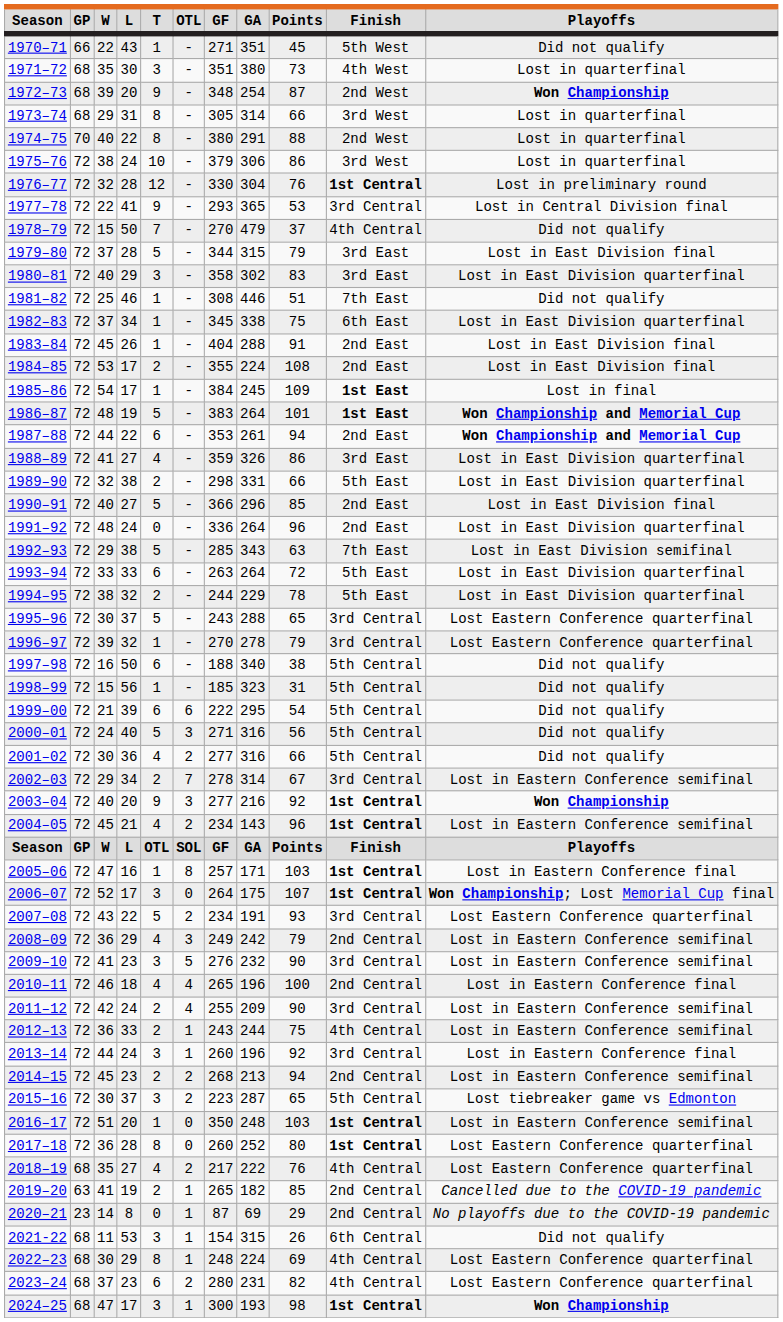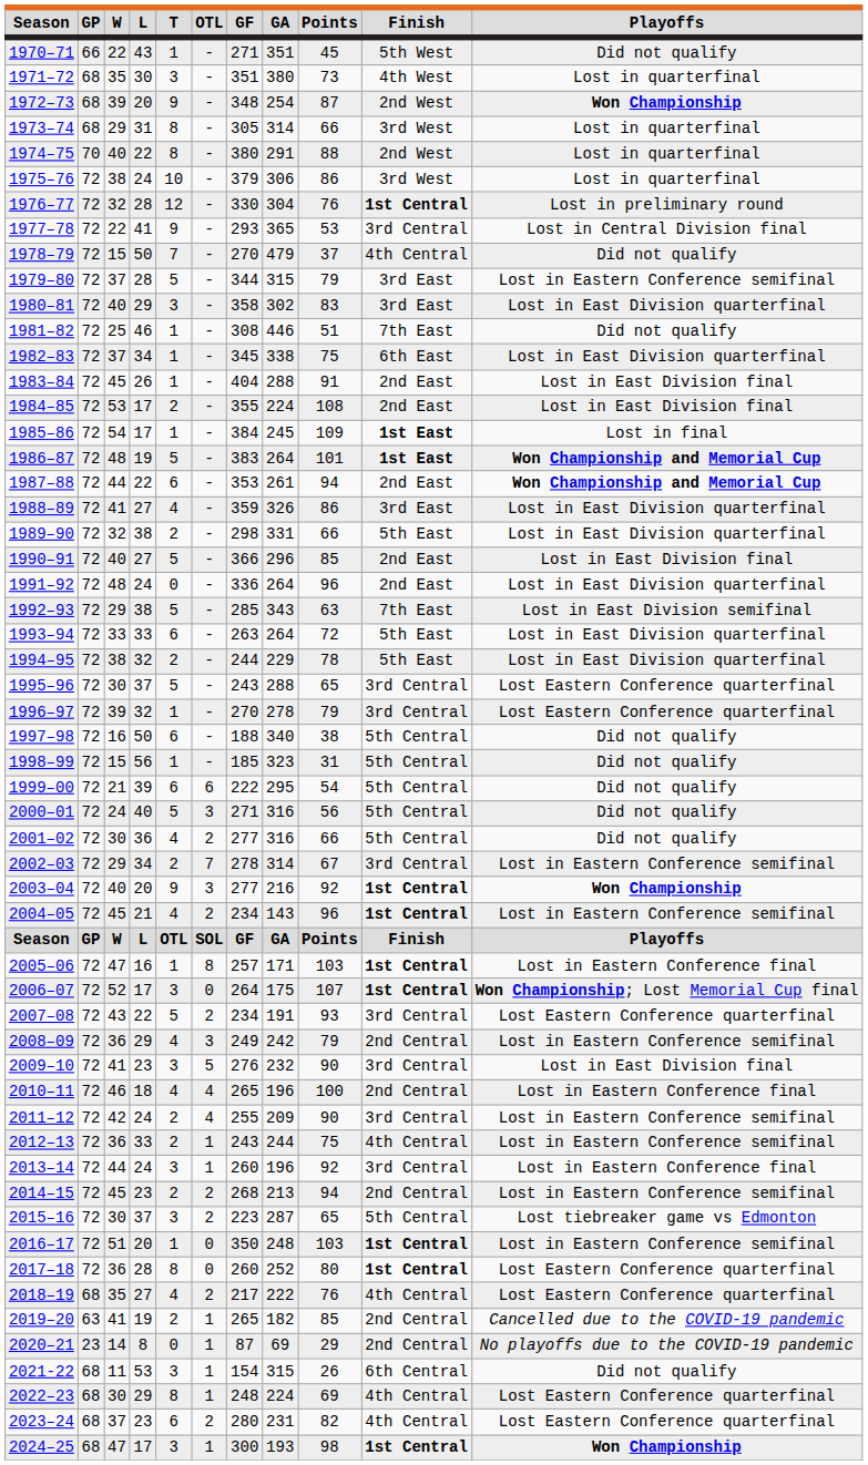 <table class="wikitable" style="text-align:center">
 <tr style="background:#dddddd; border-top:#E56B1F 5px solid; border-bottom:#231F20 5px solid;">
 <td><strong>Season</strong></td>
 <td><strong>GP </strong></td>
 <td><strong> W </strong></td>
 <td><strong> L </strong></td>
 <td><strong> T </strong></td>
 <td><strong>OTL</strong></td>
 <td><strong>GF </strong></td>
 <td><strong>GA </strong></td>
 <td><strong>Points</strong></td>
 <td><strong>Finish</strong></td>
 <td><strong>Playoffs</strong></td>
 </tr>
 <tr align="center" bgcolor="#eeeeee">
 <td><a href='#'>1970–71</a></td>
 <td>66</td>
 <td>22</td>
 <td>43</td>
 <td>1</td>
 <td>-</td>
 <td>271</td>
 <td>351</td>
 <td>45</td>
 <td>5th West</td>
 <td>Did not qualify</td>
 </tr>
 <tr align="center">
 <td><a href='#'>1971–72</a></td>
 <td>68</td>
 <td>35</td>
 <td>30</td>
 <td>3</td>
 <td>-</td>
 <td>351</td>
 <td>380</td>
 <td>73</td>
 <td>4th West</td>
 <td>Lost in quarterfinal</td>
 </tr>
 <tr align="center" bgcolor="#eeeeee">
 <td><a href='#'>1972–73</a></td>
 <td>68</td>
 <td>39</td>
 <td>20</td>
 <td>9</td>
 <td>-</td>
 <td>348</td>
 <td>254</td>
 <td>87</td>
 <td>2nd West</td>
 <td><strong>Won <a href='#'>Championship</a></strong></td>
 </tr>
 <tr align="center">
 <td><a href='#'>1973–74</a></td>
 <td>68</td>
 <td>29</td>
 <td>31</td>
 <td>8</td>
 <td>-</td>
 <td>305</td>
 <td>314</td>
 <td>66</td>
 <td>3rd West</td>
 <td>Lost in quarterfinal</td>
 </tr>
 <tr align="center" bgcolor="#eeeeee">
 <td><a href='#'>1974–75</a></td>
 <td>70</td>
 <td>40</td>
 <td>22</td>
 <td>8</td>
 <td>-</td>
 <td>380</td>
 <td>291</td>
 <td>88</td>
 <td>2nd West</td>
 <td>Lost in quarterfinal</td>
 </tr>
 <tr align="center">
 <td><a href='#'>1975–76</a></td>
 <td>72</td>
 <td>38</td>
 <td>24</td>
 <td>10</td>
 <td>-</td>
 <td>379</td>
 <td>306</td>
 <td>86</td>
 <td>3rd West</td>
 <td>Lost in quarterfinal</td>
 </tr>
 <tr align="center" bgcolor="#eeeeee">
 <td><a href='#'>1976–77</a></td>
 <td>72</td>
 <td>32</td>
 <td>28</td>
 <td>12</td>
 <td>-</td>
 <td>330</td>
 <td>304</td>
 <td>76</td>
 <td><strong>1st Central</strong></td>
 <td>Lost in preliminary round</td>
 </tr>
 <tr align="center">
 <td><a href='#'>1977–78</a></td>
 <td>72</td>
 <td>22</td>
 <td>41</td>
 <td>9</td>
 <td>-</td>
 <td>293</td>
 <td>365</td>
 <td>53</td>
 <td>3rd Central</td>
 <td>Lost in Central Division final</td>
 </tr>
 <tr align="center" bgcolor="#eeeeee">
 <td><a href='#'>1978–79</a></td>
 <td>72</td>
 <td>15</td>
 <td>50</td>
 <td>7</td>
 <td>-</td>
 <td>270</td>
 <td>479</td>
 <td>37</td>
 <td>4th Central</td>
 <td>Did not qualify</td>
 </tr>
 <tr align="center">
 <td><a href='#'>1979–80</a></td>
 <td>72</td>
 <td>37</td>
 <td>28</td>
 <td>5</td>
 <td>-</td>
 <td>344</td>
 <td>315</td>
 <td>79</td>
 <td>3rd East</td>
-<td>Lost in East Division final</td>
+<td>Lost in Eastern Conference semifinal</td>
 </tr>
 <tr align="center" bgcolor="#eeeeee">
 <td><a href='#'>1980–81</a></td>
 <td>72</td>
 <td>40</td>
 <td>29</td>
 <td>3</td>
 <td>-</td>
 <td>358</td>
 <td>302</td>
 <td>83</td>
 <td>3rd East</td>
 <td>Lost in East Division quarterfinal</td>
 </tr>
 <tr align="center">
 <td><a href='#'>1981–82</a></td>
 <td>72</td>
 <td>25</td>
 <td>46</td>
 <td>1</td>
 <td>-</td>
 <td>308</td>
 <td>446</td>
 <td>51</td>
 <td>7th East</td>
 <td>Did not qualify</td>
 </tr>
 <tr align="center" bgcolor="#eeeeee">
 <td><a href='#'>1982–83</a></td>
 <td>72</td>
 <td>37</td>
 <td>34</td>
 <td>1</td>
 <td>-</td>
 <td>345</td>
 <td>338</td>
 <td>75</td>
 <td>6th East</td>
 <td>Lost in East Division quarterfinal</td>
 </tr>
 <tr align="center">
 <td><a href='#'>1983–84</a></td>
 <td>72</td>
 <td>45</td>
 <td>26</td>
 <td>1</td>
 <td>-</td>
 <td>404</td>
 <td>288</td>
 <td>91</td>
 <td>2nd East</td>
 <td>Lost in East Division final</td>
 </tr>
 <tr align="center" bgcolor="#eeeeee">
 <td><a href='#'>1984–85</a></td>
 <td>72</td>
 <td>53</td>
 <td>17</td>
 <td>2</td>
 <td>-</td>
 <td>355</td>
 <td>224</td>
 <td>108</td>
 <td>2nd East</td>
 <td>Lost in East Division final</td>
 </tr>
 <tr align="center">
 <td><a href='#'>1985–86</a></td>
 <td>72</td>
 <td>54</td>
 <td>17</td>
 <td>1</td>
 <td>-</td>
 <td>384</td>
 <td>245</td>
 <td>109</td>
 <td><strong>1st East</strong></td>
 <td>Lost in final</td>
 </tr>
 <tr align="center" bgcolor="#eeeeee">
 <td><a href='#'>1986–87</a></td>
 <td>72</td>
 <td>48</td>
 <td>19</td>
 <td>5</td>
 <td>-</td>
 <td>383</td>
 <td>264</td>
 <td>101</td>
 <td><strong>1st East</strong></td>
 <td><strong>Won <a href='#'>Championship</a> and <a href='#'>Memorial Cup</a></strong></td>
 </tr>
 <tr align="center">
 <td><a href='#'>1987–88</a></td>
 <td>72</td>
 <td>44</td>
 <td>22</td>
 <td>6</td>
 <td>-</td>
 <td>353</td>
 <td>261</td>
 <td>94</td>
 <td>2nd East</td>
 <td><strong>Won <a href='#'>Championship</a> and <a href='#'>Memorial Cup</a></strong></td>
 </tr>
 <tr align="center" bgcolor="#eeeeee">
 <td><a href='#'>1988–89</a></td>
 <td>72</td>
 <td>41</td>
 <td>27</td>
 <td>4</td>
 <td>-</td>
 <td>359</td>
 <td>326</td>
 <td>86</td>
 <td>3rd East</td>
 <td>Lost in East Division quarterfinal</td>
 </tr>
 <tr align="center">
 <td><a href='#'>1989–90</a></td>
 <td>72</td>
 <td>32</td>
 <td>38</td>
 <td>2</td>
 <td>-</td>
 <td>298</td>
 <td>331</td>
 <td>66</td>
 <td>5th East</td>
 <td>Lost in East Division quarterfinal</td>
 </tr>
 <tr align="center" bgcolor="#eeeeee">
 <td><a href='#'>1990–91</a></td>
 <td>72</td>
 <td>40</td>
 <td>27</td>
 <td>5</td>
 <td>-</td>
 <td>366</td>
 <td>296</td>
 <td>85</td>
 <td>2nd East</td>
 <td>Lost in East Division final</td>
 </tr>
 <tr align="center">
 <td><a href='#'>1991–92</a></td>
 <td>72</td>
 <td>48</td>
 <td>24</td>
 <td>0</td>
 <td>-</td>
 <td>336</td>
 <td>264</td>
 <td>96</td>
 <td>2nd East</td>
 <td>Lost in East Division quarterfinal</td>
 </tr>
 <tr align="center" bgcolor="#eeeeee">
 <td><a href='#'>1992–93</a></td>
 <td>72</td>
 <td>29</td>
 <td>38</td>
 <td>5</td>
 <td>-</td>
 <td>285</td>
 <td>343</td>
 <td>63</td>
 <td>7th East</td>
 <td>Lost in East Division semifinal</td>
 </tr>
 <tr align="center">
 <td><a href='#'>1993–94</a></td>
 <td>72</td>
 <td>33</td>
 <td>33</td>
 <td>6</td>
 <td>-</td>
 <td>263</td>
 <td>264</td>
 <td>72</td>
 <td>5th East</td>
 <td>Lost in East Division quarterfinal</td>
 </tr>
 <tr align="center" bgcolor="#eeeeee">
 <td><a href='#'>1994–95</a></td>
 <td>72</td>
 <td>38</td>
 <td>32</td>
 <td>2</td>
 <td>-</td>
 <td>244</td>
 <td>229</td>
 <td>78</td>
 <td>5th East</td>
 <td>Lost in East Division quarterfinal</td>
 </tr>
 <tr align="center">
 <td><a href='#'>1995–96</a></td>
 <td>72</td>
 <td>30</td>
 <td>37</td>
 <td>5</td>
 <td>-</td>
 <td>243</td>
 <td>288</td>
 <td>65</td>
 <td>3rd Central</td>
 <td>Lost Eastern Conference quarterfinal</td>
 </tr>
 <tr align="center" bgcolor="#eeeeee">
 <td><a href='#'>1996–97</a></td>
 <td>72</td>
 <td>39</td>
 <td>32</td>
 <td>1</td>
 <td>-</td>
 <td>270</td>
 <td>278</td>
 <td>79</td>
 <td>3rd Central</td>
 <td>Lost Eastern Conference quarterfinal</td>
 </tr>
 <tr align="center">
 <td><a href='#'>1997–98</a></td>
 <td>72</td>
 <td>16</td>
 <td>50</td>
 <td>6</td>
 <td>-</td>
 <td>188</td>
 <td>340</td>
 <td>38</td>
 <td>5th Central</td>
 <td>Did not qualify</td>
 </tr>
 <tr align="center" bgcolor="#eeeeee">
 <td><a href='#'>1998–99</a></td>
 <td>72</td>
 <td>15</td>
 <td>56</td>
 <td>1</td>
 <td>-</td>
 <td>185</td>
 <td>323</td>
 <td>31</td>
 <td>5th Central</td>
 <td>Did not qualify</td>
 </tr>
 <tr align="center">
 <td><a href='#'>1999–00</a></td>
 <td>72</td>
 <td>21</td>
 <td>39</td>
 <td>6</td>
 <td>6</td>
 <td>222</td>
 <td>295</td>
 <td>54</td>
 <td>5th Central</td>
 <td>Did not qualify</td>
 </tr>
 <tr align="center" bgcolor="#eeeeee">
 <td><a href='#'>2000–01</a></td>
 <td>72</td>
 <td>24</td>
 <td>40</td>
 <td>5</td>
 <td>3</td>
 <td>271</td>
 <td>316</td>
 <td>56</td>
 <td>5th Central</td>
 <td>Did not qualify</td>
 </tr>
 <tr align="center">
 <td><a href='#'>2001–02</a></td>
 <td>72</td>
 <td>30</td>
 <td>36</td>
 <td>4</td>
 <td>2</td>
 <td>277</td>
 <td>316</td>
 <td>66</td>
 <td>5th Central</td>
 <td>Did not qualify</td>
 </tr>
 <tr align="center" bgcolor="#eeeeee">
 <td><a href='#'>2002–03</a></td>
 <td>72</td>
 <td>29</td>
 <td>34</td>
 <td>2</td>
 <td>7</td>
 <td>278</td>
 <td>314</td>
 <td>67</td>
 <td>3rd Central</td>
 <td>Lost in Eastern Conference semifinal</td>
 </tr>
 <tr align="center">
 <td><a href='#'>2003–04</a></td>
 <td>72</td>
 <td>40</td>
 <td>20</td>
 <td>9</td>
 <td>3</td>
 <td>277</td>
 <td>216</td>
 <td>92</td>
 <td><strong>1st Central</strong></td>
 <td><strong>Won <a href='#'>Championship</a></strong></td>
 </tr>
 <tr align="center" bgcolor="#eeeeee">
 <td><a href='#'>2004–05</a></td>
 <td>72</td>
 <td>45</td>
 <td>21</td>
 <td>4</td>
 <td>2</td>
 <td>234</td>
 <td>143</td>
 <td>96</td>
 <td><strong>1st Central</strong></td>
 <td>Lost in Eastern Conference semifinal</td>
 </tr>
 <tr align="center"  bgcolor="#dddddd">
 <td><strong>Season</strong></td>
 <td><strong>GP </strong></td>
 <td><strong> W </strong></td>
 <td><strong> L </strong></td>
 <td><strong> OTL </strong></td>
 <td><strong>SOL</strong></td>
 <td><strong>GF </strong></td>
 <td><strong>GA </strong></td>
 <td><strong>Points</strong></td>
 <td><strong>Finish</strong></td>
 <td><strong>Playoffs</strong></td>
 </tr>
 <tr align="center">
 <td><a href='#'>2005–06</a></td>
 <td>72</td>
 <td>47</td>
 <td>16</td>
 <td>1</td>
 <td>8</td>
 <td>257</td>
 <td>171</td>
 <td>103</td>
 <td><strong>1st Central</strong></td>
 <td>Lost in Eastern Conference final</td>
 </tr>
 <tr align="center" bgcolor="#eeeeee">
 <td><a href='#'>2006–07</a></td>
 <td>72</td>
 <td>52</td>
 <td>17</td>
 <td>3</td>
 <td>0</td>
 <td>264</td>
 <td>175</td>
 <td>107</td>
 <td><strong>1st Central</strong></td>
 <td><strong>Won <a href='#'>Championship</a></strong>; Lost <a href='#'>Memorial Cup</a> final</td>
 </tr>
 <tr align="center">
 <td><a href='#'>2007–08</a></td>
 <td>72</td>
 <td>43</td>
 <td>22</td>
 <td>5</td>
 <td>2</td>
 <td>234</td>
 <td>191</td>
 <td>93</td>
 <td>3rd Central</td>
 <td>Lost Eastern Conference quarterfinal</td>
 </tr>
 <tr align="center" bgcolor="#eeeeee">
 <td><a href='#'>2008–09</a></td>
 <td>72</td>
 <td>36</td>
 <td>29</td>
 <td>4</td>
 <td>3</td>
 <td>249</td>
 <td>242</td>
 <td>79</td>
 <td>2nd Central</td>
 <td>Lost in Eastern Conference semifinal</td>
 </tr>
 <tr align="center">
 <td><a href='#'>2009–10</a></td>
 <td>72</td>
 <td>41</td>
 <td>23</td>
 <td>3</td>
 <td>5</td>
 <td>276</td>
 <td>232</td>
 <td>90</td>
 <td>3rd Central</td>
-<td>Lost in Eastern Conference semifinal</td>
+<td>Lost in East Division final</td>
 </tr>
 <tr align="center" bgcolor="#eeeeee">
 <td><a href='#'>2010–11</a></td>
 <td>72</td>
 <td>46</td>
 <td>18</td>
 <td>4</td>
 <td>4</td>
 <td>265</td>
 <td>196</td>
 <td>100</td>
 <td>2nd Central</td>
 <td>Lost in Eastern Conference final</td>
 </tr>
 <tr align="center">
 <td><a href='#'>2011–12</a></td>
 <td>72</td>
 <td>42</td>
 <td>24</td>
 <td>2</td>
 <td>4</td>
 <td>255</td>
 <td>209</td>
 <td>90</td>
 <td>3rd Central</td>
 <td>Lost in Eastern Conference semifinal</td>
 </tr>
 <tr align="center" bgcolor="#eeeeee">
 <td><a href='#'>2012–13</a></td>
 <td>72</td>
 <td>36</td>
 <td>33</td>
 <td>2</td>
 <td>1</td>
 <td>243</td>
 <td>244</td>
 <td>75</td>
 <td>4th Central</td>
 <td>Lost in Eastern Conference semifinal</td>
 </tr>
 <tr align="center">
 <td><a href='#'>2013–14</a></td>
 <td>72</td>
 <td>44</td>
 <td>24</td>
 <td>3</td>
 <td>1</td>
 <td>260</td>
 <td>196</td>
 <td>92</td>
 <td>3rd Central</td>
 <td>Lost in Eastern Conference final</td>
 </tr>
 <tr align="center" bgcolor="#eeeeee">
 <td><a href='#'>2014–15</a></td>
 <td>72</td>
 <td>45</td>
 <td>23</td>
 <td>2</td>
 <td>2</td>
 <td>268</td>
 <td>213</td>
 <td>94</td>
 <td>2nd Central</td>
 <td>Lost in Eastern Conference semifinal</td>
 </tr>
 <tr align="center">
 <td><a href='#'>2015–16</a></td>
 <td>72</td>
 <td>30</td>
 <td>37</td>
 <td>3</td>
 <td>2</td>
 <td>223</td>
 <td>287</td>
 <td>65</td>
 <td>5th Central</td>
 <td>Lost tiebreaker game vs <a href='#'>Edmonton</a></td>
 </tr>
 <tr align="center" bgcolor="#eeeeee">
 <td><a href='#'>2016–17</a></td>
 <td>72</td>
 <td>51</td>
 <td>20</td>
 <td>1</td>
 <td>0</td>
 <td>350</td>
 <td>248</td>
 <td>103</td>
 <td><strong>1st Central</strong></td>
 <td>Lost in Eastern Conference semifinal</td>
 </tr>
 <tr align="center">
 <td><a href='#'>2017–18</a></td>
 <td>72</td>
 <td>36</td>
 <td>28</td>
 <td>8</td>
 <td>0</td>
 <td>260</td>
 <td>252</td>
 <td>80</td>
 <td><strong>1st Central</strong></td>
 <td>Lost Eastern Conference quarterfinal</td>
 </tr>
 <tr align="center" bgcolor="#eeeeee">
 <td><a href='#'>2018–19</a></td>
 <td>68</td>
 <td>35</td>
 <td>27</td>
 <td>4</td>
 <td>2</td>
 <td>217</td>
 <td>222</td>
 <td>76</td>
 <td>4th Central</td>
 <td>Lost Eastern Conference quarterfinal</td>
 </tr>
 <tr align="center">
 <td><a href='#'>2019–20</a></td>
 <td>63</td>
 <td>41</td>
 <td>19</td>
 <td>2</td>
 <td>1</td>
 <td>265</td>
 <td>182</td>
 <td>85</td>
 <td>2nd Central</td>
 <td><em>Cancelled due to the <a href='#'>COVID-19 pandemic</a></em></td>
 </tr>
 <tr align="center" bgcolor="#eeeeee">
 <td><a href='#'>2020–21</a></td>
 <td>23</td>
 <td>14</td>
 <td>8</td>
 <td>0</td>
 <td>1</td>
 <td>87</td>
 <td>69</td>
 <td>29</td>
 <td>2nd Central</td>
 <td><em>No playoffs due to the COVID-19 pandemic</em></td>
 </tr>
 <tr align="center">
 <td><a href='#'>2021-22</a></td>
 <td>68</td>
 <td>11</td>
 <td>53</td>
 <td>3</td>
 <td>1</td>
 <td>154</td>
 <td>315</td>
 <td>26</td>
 <td>6th Central</td>
 <td>Did not qualify</td>
 </tr>
 <tr align="center" bgcolor="#eeeeee">
 <td><a href='#'>2022–23</a></td>
 <td>68</td>
 <td>30</td>
 <td>29</td>
 <td>8</td>
 <td>1</td>
 <td>248</td>
 <td>224</td>
 <td>69</td>
 <td>4th Central</td>
 <td>Lost Eastern Conference quarterfinal</td>
 </tr>
 <tr align="center">
 <td><a href='#'>2023–24</a></td>
 <td>68</td>
 <td>37</td>
 <td>23</td>
 <td>6</td>
 <td>2</td>
 <td>280</td>
 <td>231</td>
 <td>82</td>
 <td>4th Central</td>
 <td>Lost Eastern Conference quarterfinal</td>
 </tr>
 <tr align="center" bgcolor="#eeeeee">
 <td><a href='#'>2024–25</a></td>
 <td>68</td>
 <td>47</td>
 <td>17</td>
 <td>3</td>
 <td>1</td>
 <td>300</td>
 <td>193</td>
 <td>98</td>
 <td><strong>1st Central</strong></td>
 <td><strong>Won <a href='#'>Championship</a></strong></td>
 </tr>
 </table>
